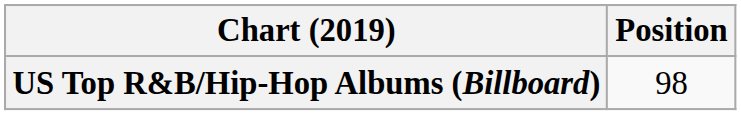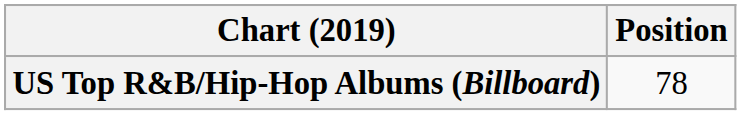 <table class="wikitable plainrowheaders" style="text-align:center">
 <tr>
 <th scope="col">Chart (2019)</th>
 <th scope="col">Position</th>
 </tr>
 <tr>
 <th scope="row">US Top R&B/Hip-Hop Albums (<em>Billboard</em>)</th>
-<td>98</td>
+<td>78</td>
 </tr>
 </table>
